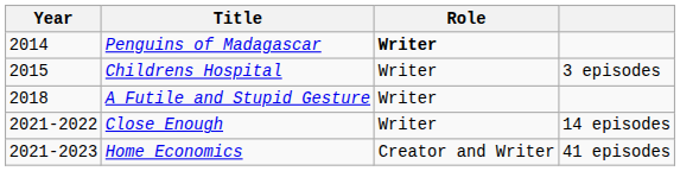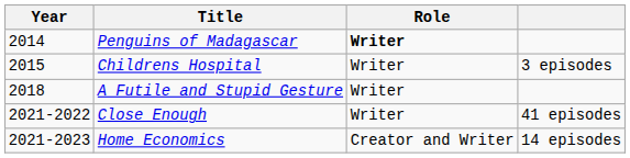 <table class="wikitable">
 <tr>
 <th>Year</th>
 <th>Title</th>
 <th>Role</th>
 <th></th>
 </tr>
 <tr>
 <td>2014</td>
 <td><em><a href='#'>Penguins of Madagascar</a></em></td>
 <td><strong>Writer</strong></td>
 <td></td>
 </tr>
 <tr>
 <td>2015</td>
 <td><em><a href='#'>Childrens Hospital</a></em></td>
 <td>Writer</td>
 <td>3 episodes</td>
 </tr>
 <tr>
 <td>2018</td>
 <td><em><a href='#'>A Futile and Stupid Gesture</a></em></td>
 <td>Writer</td>
 <td></td>
 </tr>
 <tr>
 <td>2021-2022</td>
 <td><em><a href='#'>Close Enough</a></em></td>
 <td>Writer</td>
-<td>14 episodes</td>
+<td>41 episodes</td>
 </tr>
 <tr>
 <td>2021-2023</td>
 <td><em><a href='#'>Home Economics</a></em></td>
 <td>Creator and Writer</td>
-<td>41 episodes</td>
+<td>14 episodes</td>
 </tr>
 </table>
